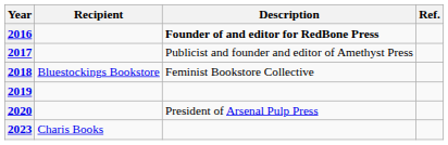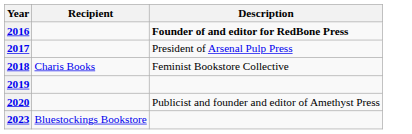 <table class="wikitable">
 <tr>
 <th>Year</th>
 <th>Recipient</th>
 <th>Description</th>
-<th>Ref.</th>
 </tr>
 <tr>
 <th><a href='#'>2016</a></th>
 <td></td>
 <td><strong>Founder of and editor for RedBone Press</strong></td>
-<td></td>
 </tr>
 <tr>
 <th><a href='#'>2017</a></th>
 <td></td>
-<td>Publicist and founder and editor of Amethyst Press</td>
-<td></td>
+<td>President of <a href='#'>Arsenal Pulp Press</a></td>
 </tr>
 <tr>
 <th><a href='#'>2018</a></th>
-<td><a href='#'>Bluestockings Bookstore</a></td>
+<td><a href='#'>Charis Books</a></td>
 <td>Feminist Bookstore Collective</td>
-<td></td>
 </tr>
 <tr>
 <th><a href='#'>2019</a></th>
-<td></td>
 <td></td>
 <td></td>
 </tr>
 <tr>
 <th><a href='#'>2020</a></th>
 <td></td>
-<td>President of <a href='#'>Arsenal Pulp Press</a></td>
-<td></td>
+<td>Publicist and founder and editor of Amethyst Press</td>
 </tr>
 <tr>
 <th><a href='#'>2023</a></th>
-<td><a href='#'>Charis Books</a></td>
-<td></td>
+<td><a href='#'>Bluestockings Bookstore</a></td>
 <td></td>
 </tr>
 </table>
